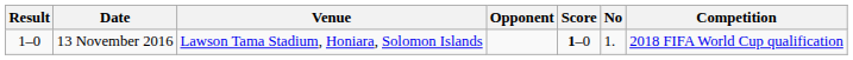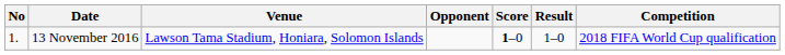 <table class="wikitable" style="font-size:85%;">
 <tr>
-<th>Result</th>
+<th>No</th>
 <th>Date</th>
 <th>Venue</th>
 <th>Opponent</th>
 <th>Score</th>
-<th>No</th>
+<th>Result</th>
 <th>Competition</th>
 </tr>
 <tr>
-<td align=center>1–0</td>
+<td>1.</td>
 <td>13 November 2016</td>
 <td><a href='#'>Lawson Tama Stadium</a>, <a href='#'>Honiara</a>, <a href='#'>Solomon Islands</a></td>
 <td></td>
 <td align=center><strong>1</strong>–0</td>
-<td>1.</td>
+<td align=center>1–0</td>
 <td><a href='#'>2018 FIFA World Cup qualification</a></td>
 </tr>
 </table>
